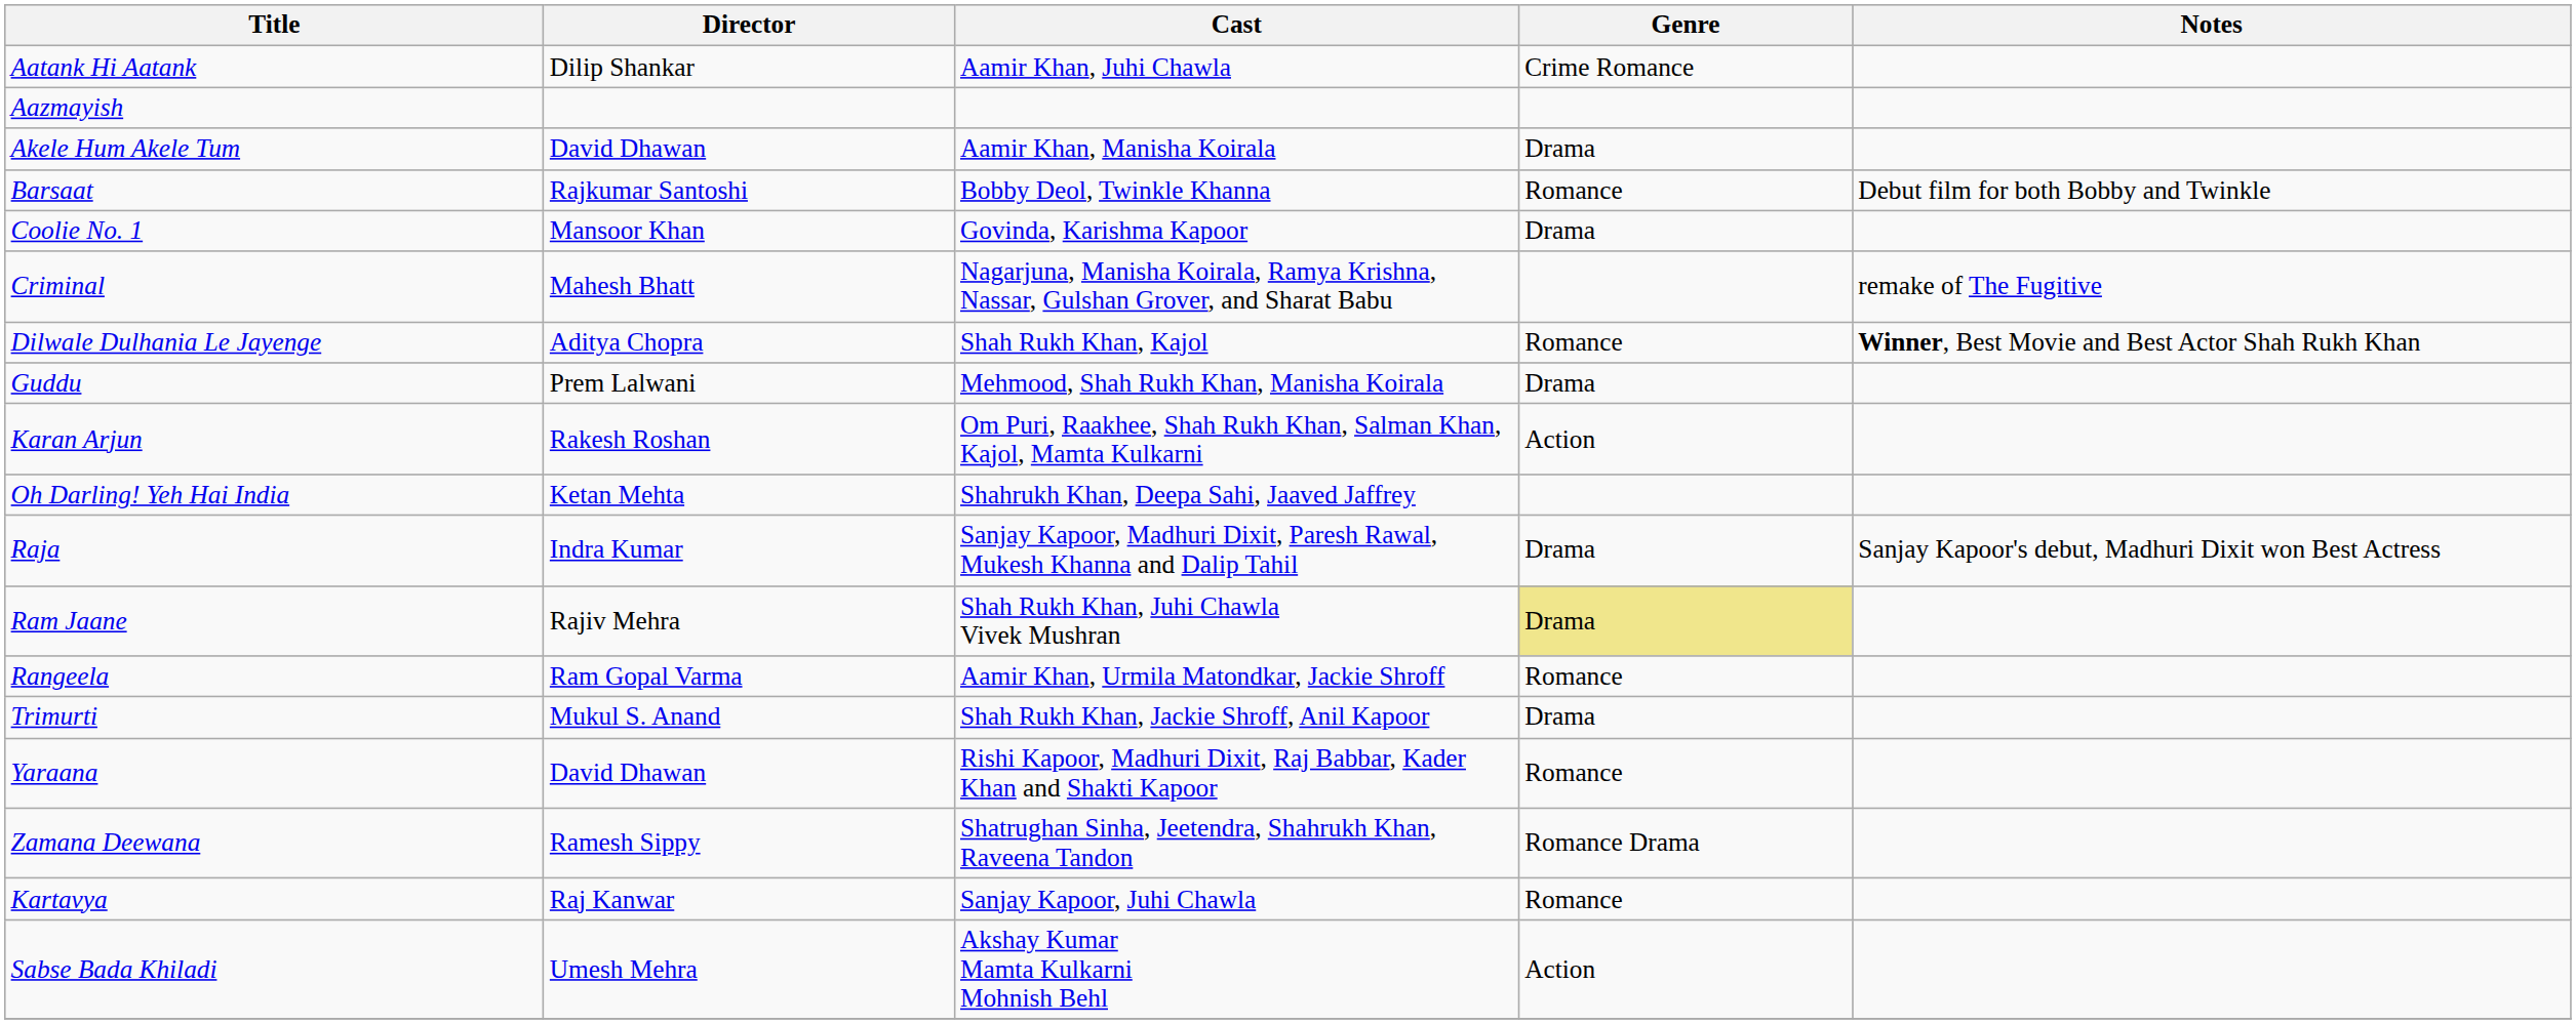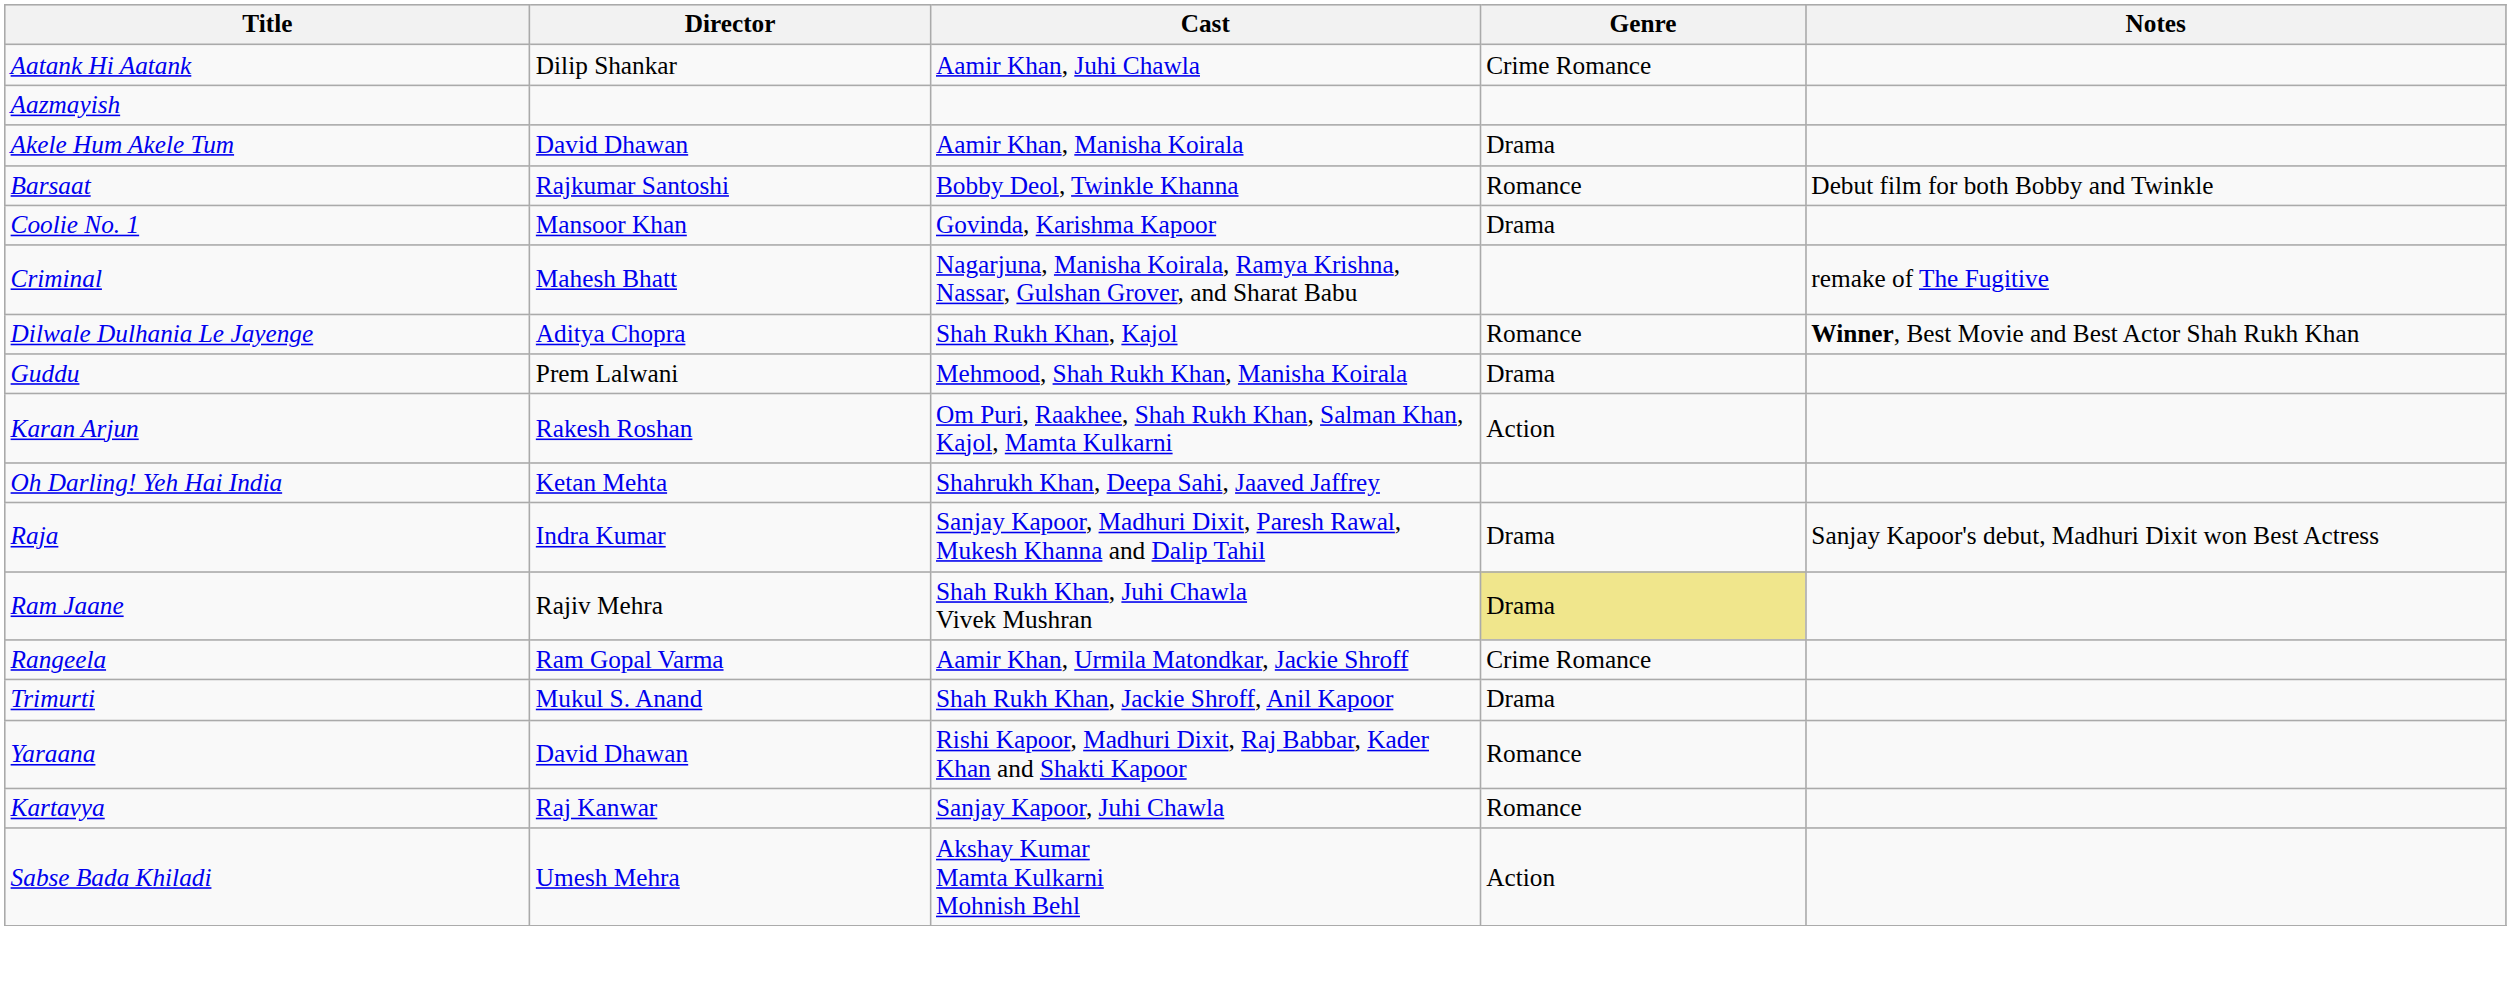 <table class="wikitable sortable" width= "100%">
 <tr>
 <th width=21%>Title</th>
 <th width=16%>Director</th>
 <th width=22%>Cast</th>
 <th width=13%>Genre</th>
 <th width=28%>Notes</th>
 </tr>
 <tr>
 <td><em><a href='#'>Aatank Hi Aatank</a></em></td>
 <td>Dilip Shankar</td>
 <td><a href='#'>Aamir Khan</a>, <a href='#'>Juhi Chawla</a></td>
 <td>Crime Romance</td>
 <td></td>
 </tr>
 <tr>
 <td><em><a href='#'>Aazmayish</a></em></td>
 <td></td>
 <td></td>
 <td></td>
 <td></td>
 </tr>
 <tr>
 <td><em><a href='#'>Akele Hum Akele Tum</a></em></td>
 <td><a href='#'>David Dhawan</a></td>
 <td><a href='#'>Aamir Khan</a>, <a href='#'>Manisha Koirala</a></td>
 <td>Drama</td>
 <td></td>
 </tr>
 <tr>
 <td><em><a href='#'>Barsaat</a></em></td>
 <td><a href='#'>Rajkumar Santoshi</a></td>
 <td><a href='#'>Bobby Deol</a>, <a href='#'>Twinkle Khanna</a></td>
 <td>Romance</td>
 <td>Debut film for both Bobby and Twinkle</td>
 </tr>
 <tr>
 <td><em><a href='#'>Coolie No. 1</a></em></td>
 <td><a href='#'>Mansoor Khan</a></td>
 <td><a href='#'>Govinda</a>, <a href='#'>Karishma Kapoor</a></td>
 <td>Drama</td>
 <td></td>
 </tr>
 <tr>
 <td><em><a href='#'>Criminal</a></em></td>
 <td><a href='#'>Mahesh Bhatt</a></td>
 <td><a href='#'>Nagarjuna</a>, <a href='#'>Manisha Koirala</a>, <a href='#'>Ramya Krishna</a>, <a href='#'>Nassar</a>, <a href='#'>Gulshan Grover</a>, and Sharat Babu</td>
 <td></td>
 <td>remake of <a href='#'>The Fugitive</a></td>
 </tr>
 <tr>
 <td><em><a href='#'>Dilwale Dulhania Le Jayenge</a></em></td>
 <td><a href='#'>Aditya Chopra</a></td>
 <td><a href='#'>Shah Rukh Khan</a>, <a href='#'>Kajol</a></td>
 <td>Romance</td>
 <td><strong>Winner</strong>, Best Movie and Best Actor Shah Rukh Khan</td>
 </tr>
 <tr>
 <td><em><a href='#'>Guddu</a></em></td>
 <td>Prem Lalwani</td>
 <td><a href='#'>Mehmood</a>, <a href='#'>Shah Rukh Khan</a>, <a href='#'>Manisha Koirala</a></td>
 <td>Drama</td>
 <td></td>
 </tr>
 <tr>
 <td><em><a href='#'>Karan Arjun</a></em></td>
 <td><a href='#'>Rakesh Roshan</a></td>
 <td><a href='#'>Om Puri</a>, <a href='#'>Raakhee</a>, <a href='#'>Shah Rukh Khan</a>, <a href='#'>Salman Khan</a>, <a href='#'>Kajol</a>, <a href='#'>Mamta Kulkarni</a></td>
 <td>Action</td>
 <td></td>
 </tr>
 <tr>
 <td><em><a href='#'>Oh Darling! Yeh Hai India</a></em></td>
 <td><a href='#'>Ketan Mehta</a></td>
 <td><a href='#'>Shahrukh Khan</a>, <a href='#'>Deepa Sahi</a>, <a href='#'>Jaaved Jaffrey</a></td>
 <td></td>
 <td></td>
 </tr>
 <tr>
 <td><em><a href='#'>Raja</a></em></td>
 <td><a href='#'>Indra Kumar</a></td>
 <td><a href='#'>Sanjay Kapoor</a>, <a href='#'>Madhuri Dixit</a>, <a href='#'>Paresh Rawal</a>, <a href='#'>Mukesh Khanna</a> and <a href='#'>Dalip Tahil</a></td>
 <td>Drama</td>
 <td>Sanjay Kapoor's debut, Madhuri Dixit won Best Actress</td>
 </tr>
 <tr>
 <td><em><a href='#'>Ram Jaane</a></em></td>
 <td>Rajiv Mehra</td>
 <td><a href='#'>Shah Rukh Khan</a>, <a href='#'>Juhi Chawla</a><br>Vivek Mushran</td>
 <td style="background: khaki;">Drama</td>
 <td></td>
 </tr>
 <tr>
 <td><em><a href='#'>Rangeela</a></em></td>
 <td><a href='#'>Ram Gopal Varma</a></td>
 <td><a href='#'>Aamir Khan</a>, <a href='#'>Urmila Matondkar</a>, <a href='#'>Jackie Shroff</a></td>
-<td>Romance</td>
+<td>Crime Romance</td>
 <td></td>
 </tr>
 <tr>
 <td><em><a href='#'>Trimurti</a></em></td>
 <td><a href='#'>Mukul S. Anand</a></td>
 <td><a href='#'>Shah Rukh Khan</a>, <a href='#'>Jackie Shroff</a>, <a href='#'>Anil Kapoor</a></td>
 <td>Drama</td>
 <td></td>
 </tr>
 <tr>
 <td><em><a href='#'>Yaraana</a></em></td>
 <td><a href='#'>David Dhawan</a></td>
 <td><a href='#'>Rishi Kapoor</a>, <a href='#'>Madhuri Dixit</a>, <a href='#'>Raj Babbar</a>, <a href='#'>Kader Khan</a> and <a href='#'>Shakti Kapoor</a></td>
 <td>Romance</td>
-<td></td>
-</tr>
-<tr>
-<td><em><a href='#'>Zamana Deewana</a></em></td>
-<td><a href='#'>Ramesh Sippy</a></td>
-<td><a href='#'>Shatrughan Sinha</a>, <a href='#'>Jeetendra</a>, <a href='#'>Shahrukh Khan</a>, <a href='#'>Raveena Tandon</a></td>
-<td>Romance Drama</td>
 <td></td>
 </tr>
 <tr>
 <td><em><a href='#'>Kartavya</a></em></td>
 <td><a href='#'>Raj Kanwar</a></td>
 <td><a href='#'>Sanjay Kapoor</a>, <a href='#'>Juhi Chawla</a></td>
 <td>Romance</td>
 <td></td>
 </tr>
 <tr>
 <td><em><a href='#'>Sabse Bada Khiladi</a></em></td>
 <td><a href='#'>Umesh Mehra</a></td>
 <td><a href='#'>Akshay Kumar</a><br><a href='#'>Mamta Kulkarni</a><br><a href='#'>Mohnish Behl</a></td>
 <td>Action</td>
 <td></td>
 </tr>
 <tr>
 </tr>
 </table>
